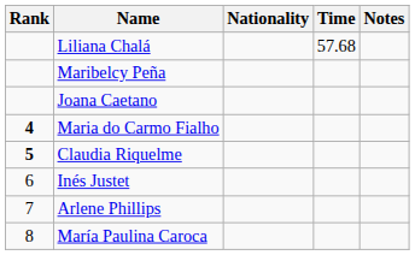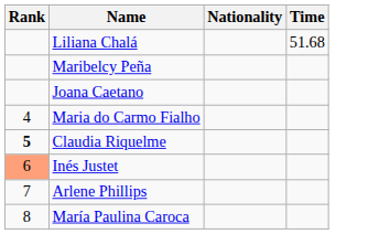 <table class="wikitable sortable" style="text-align:center">
 <tr>
 <th>Rank</th>
 <th>Name</th>
 <th>Nationality</th>
 <th>Time</th>
-<th>Notes</th>
 </tr>
 <tr>
 <td></td>
 <td align=left><a href='#'>Liliana Chalá</a></td>
 <td align=left></td>
-<td>57.68</td>
-<td></td>
+<td>51.68</td>
 </tr>
 <tr>
 <td></td>
 <td align=left><a href='#'>Maribelcy Peña</a></td>
 <td align=left></td>
-<td></td>
 <td></td>
 </tr>
 <tr>
 <td></td>
 <td align=left><a href='#'>Joana Caetano</a></td>
 <td align=left></td>
 <td></td>
-<td></td>
 </tr>
 <tr>
-<td><strong>4</strong></td>
+<td>4</td>
 <td align=left><a href='#'>Maria do Carmo Fialho</a></td>
 <td align=left></td>
-<td></td>
 <td></td>
 </tr>
 <tr>
 <td><strong>5</strong></td>
 <td align=left><a href='#'>Claudia Riquelme</a></td>
 <td align=left></td>
 <td></td>
-<td></td>
 </tr>
 <tr>
-<td>6</td>
+<td style="background: lightsalmon;">6</td>
 <td align=left><a href='#'>Inés Justet</a></td>
 <td align=left></td>
-<td></td>
 <td></td>
 </tr>
 <tr>
 <td>7</td>
 <td align=left><a href='#'>Arlene Phillips</a></td>
 <td align=left></td>
 <td></td>
-<td></td>
 </tr>
 <tr>
 <td>8</td>
 <td align=left><a href='#'>María Paulina Caroca</a></td>
 <td align=left></td>
 <td></td>
-<td></td>
 </tr>
 </table>
